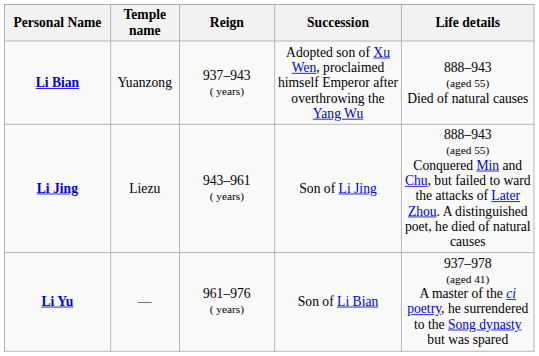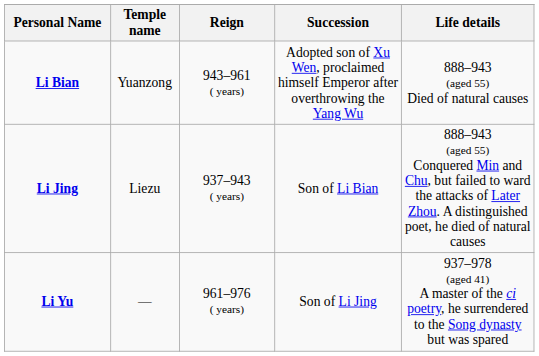 <table class="wikitable plainrowheaders" style="text-align:center; width:100%;">
 <tr>
 </tr>
 <tr>
 <th scope="col" width="20%">Personal Name</th>
 <th scope="col" width="13%">Temple name</th>
 <th scope="col" width="18%">Reign</th>
 <th scope="col" width="24%">Succession</th>
 <th scope="col" width="25%">Life details</th>
 </tr>
 <tr>
 <td><strong><a href='#'>Li Bian</a></strong><br></td>
 <td>Yuanzong<br></td>
-<td>937–943<br><small>( years)</small></td>
+<td>943–961<br><small>( years)</small></td>
 <td>Adopted son of <a href='#'>Xu Wen</a>, proclaimed himself Emperor after overthrowing the <a href='#'>Yang Wu</a></td>
 <td>888–943<br><small>(aged 55)</small><br>Died of natural causes</td>
 </tr>
 <tr>
 <td><strong><a href='#'>Li Jing</a></strong><br></td>
 <td>Liezu<br></td>
-<td>943–961<br><small>( years)</small></td>
-<td>Son of <a href='#'>Li Jing</a></td>
+<td>937–943<br><small>( years)</small></td>
+<td>Son of <a href='#'>Li Bian</a></td>
 <td>888–943<br><small>(aged 55)</small><br>Conquered <a href='#'>Min</a> and <a href='#'>Chu</a>, but failed to ward the attacks of <a href='#'>Later Zhou</a>. A distinguished poet, he died of natural causes</td>
 </tr>
 <tr>
 <td><strong><a href='#'>Li Yu</a></strong><br></td>
 <td>—</td>
 <td>961–976<br><small>( years)</small></td>
-<td>Son of <a href='#'>Li Bian</a></td>
+<td>Son of <a href='#'>Li Jing</a></td>
 <td>937–978<br><small>(aged 41)</small><br>A master of the <a href='#'><em>ci</em> poetry</a>, he surrendered to the <a href='#'>Song dynasty</a> but was spared</td>
 </tr>
 </table>
